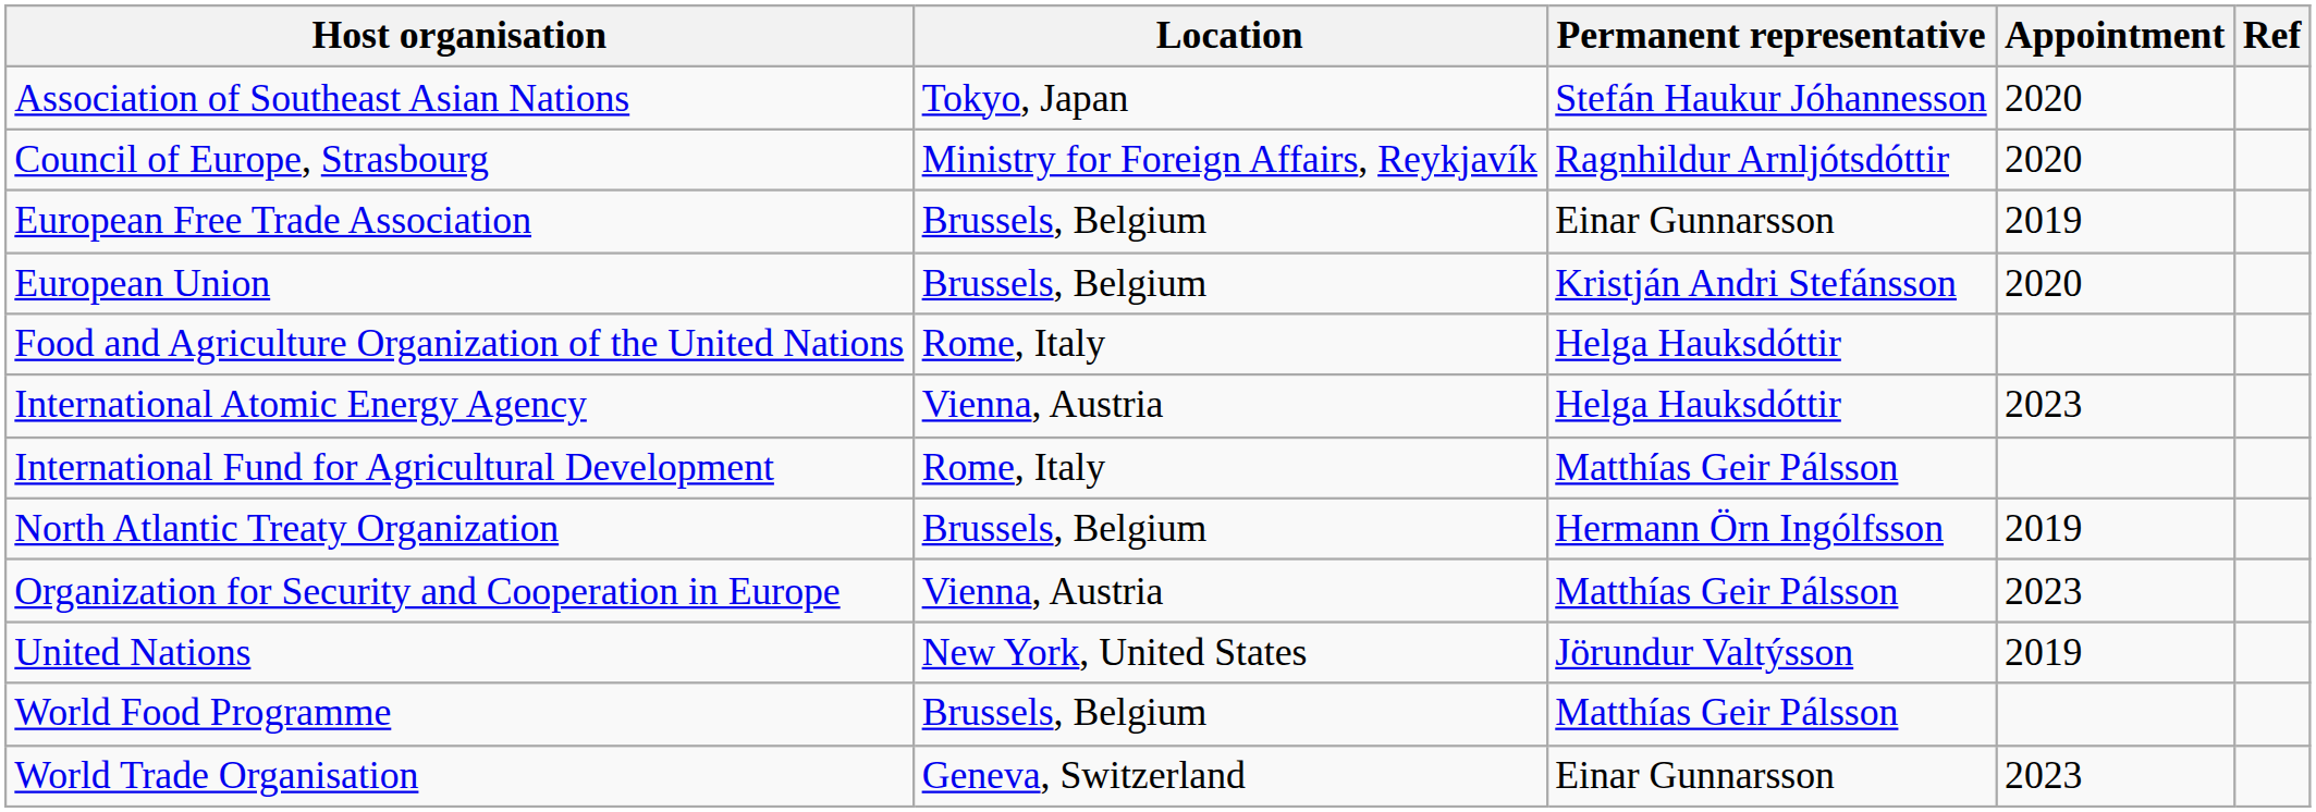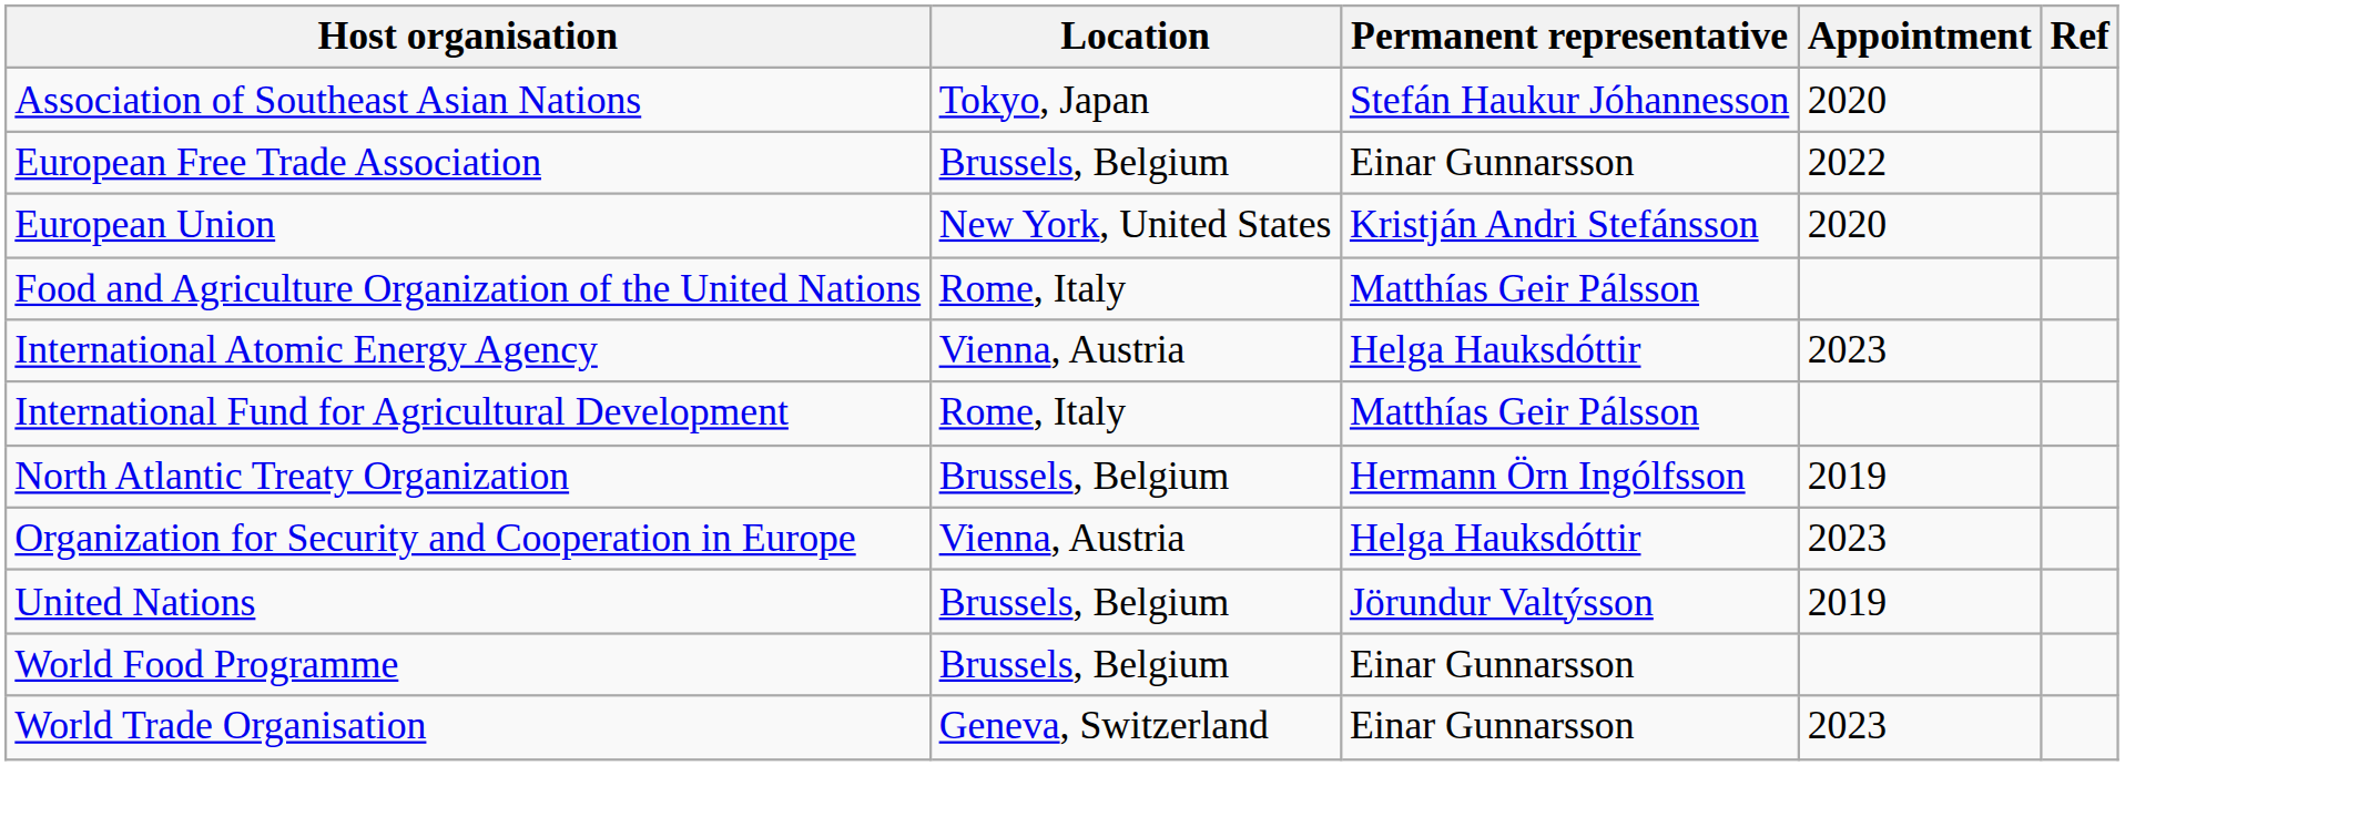 <table class="wikitable">
 <tr>
 <th>Host organisation</th>
 <th>Location</th>
 <th>Permanent representative</th>
 <th>Appointment</th>
 <th>Ref</th>
 </tr>
 <tr>
 <td><a href='#'>Association of Southeast Asian Nations</a></td>
 <td><a href='#'>Tokyo</a>, Japan</td>
 <td><a href='#'>Stefán Haukur Jóhannesson</a></td>
 <td>2020</td>
 <td></td>
 </tr>
 <tr>
-<td><a href='#'>Council of Europe</a>, <a href='#'>Strasbourg</a></td>
-<td><a href='#'>Ministry for Foreign Affairs</a>, <a href='#'>Reykjavík</a></td>
-<td><a href='#'>Ragnhildur Arnljótsdóttir</a></td>
-<td>2020</td>
-<td></td>
-</tr>
-<tr>
 <td><a href='#'>European Free Trade Association</a></td>
 <td><a href='#'>Brussels</a>, Belgium</td>
 <td>Einar Gunnarsson</td>
-<td>2019</td>
+<td>2022</td>
 <td></td>
 </tr>
 <tr>
 <td><a href='#'>European Union</a></td>
-<td><a href='#'>Brussels</a>, Belgium</td>
+<td><a href='#'>New York</a>, United States</td>
 <td><a href='#'>Kristján Andri Stefánsson</a></td>
 <td>2020</td>
 <td></td>
 </tr>
 <tr>
 <td><a href='#'>Food and Agriculture Organization of the United Nations</a></td>
 <td><a href='#'>Rome</a>, Italy</td>
-<td><a href='#'>Helga Hauksdóttir</a></td>
+<td><a href='#'>Matthías Geir Pálsson</a></td>
 <td></td>
 <td></td>
 </tr>
 <tr>
 <td><a href='#'>International Atomic Energy Agency</a></td>
 <td><a href='#'>Vienna</a>, Austria</td>
 <td><a href='#'>Helga Hauksdóttir</a></td>
 <td>2023</td>
 <td></td>
 </tr>
 <tr>
 <td><a href='#'>International Fund for Agricultural Development</a></td>
 <td><a href='#'>Rome</a>, Italy</td>
 <td><a href='#'>Matthías Geir Pálsson</a></td>
 <td></td>
 <td></td>
 </tr>
 <tr>
 <td><a href='#'>North Atlantic Treaty Organization</a></td>
 <td><a href='#'>Brussels</a>, Belgium</td>
 <td><a href='#'>Hermann Örn Ingólfsson</a></td>
 <td>2019</td>
 <td></td>
 </tr>
 <tr>
 <td><a href='#'>Organization for Security and Cooperation in Europe</a></td>
 <td><a href='#'>Vienna</a>, Austria</td>
-<td><a href='#'>Matthías Geir Pálsson</a></td>
+<td><a href='#'>Helga Hauksdóttir</a></td>
 <td>2023</td>
 <td></td>
 </tr>
 <tr>
 <td><a href='#'>United Nations</a></td>
-<td><a href='#'>New York</a>, United States</td>
+<td><a href='#'>Brussels</a>, Belgium</td>
 <td><a href='#'>Jörundur Valtýsson</a></td>
 <td>2019</td>
 <td></td>
 </tr>
 <tr>
 <td><a href='#'>World Food Programme</a></td>
 <td><a href='#'>Brussels</a>, Belgium</td>
-<td><a href='#'>Matthías Geir Pálsson</a></td>
+<td>Einar Gunnarsson</td>
 <td></td>
 <td></td>
 </tr>
 <tr>
 <td><a href='#'>World Trade Organisation</a></td>
 <td><a href='#'>Geneva</a>, Switzerland</td>
 <td>Einar Gunnarsson</td>
 <td>2023</td>
 <td></td>
 </tr>
 </table>
